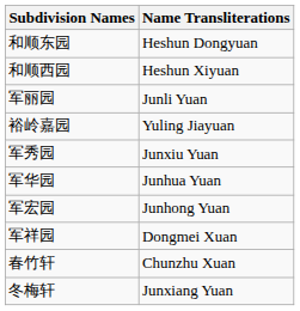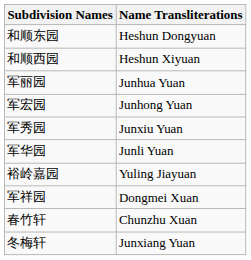 <table class="wikitable sortable">
 <tr>
 <th>Subdivision Names</th>
 <th>Name Transliterations</th>
 </tr>
 <tr>
 <td>和顺东园</td>
 <td>Heshun Dongyuan</td>
 </tr>
 <tr>
 <td>和顺西园</td>
 <td>Heshun Xiyuan</td>
 </tr>
 <tr>
 <td>军丽园</td>
-<td>Junli Yuan</td>
+<td>Junhua Yuan</td>
 </tr>
 <tr>
-<td>裕岭嘉园</td>
-<td>Yuling Jiayuan</td>
+<td>军宏园</td>
+<td>Junhong Yuan</td>
 </tr>
 <tr>
 <td>军秀园</td>
 <td>Junxiu Yuan</td>
 </tr>
 <tr>
 <td>军华园</td>
-<td>Junhua Yuan</td>
+<td>Junli Yuan</td>
 </tr>
 <tr>
-<td>军宏园</td>
-<td>Junhong Yuan</td>
+<td>裕岭嘉园</td>
+<td>Yuling Jiayuan</td>
 </tr>
 <tr>
 <td>军祥园</td>
 <td>Dongmei Xuan</td>
 </tr>
 <tr>
 <td>春竹轩</td>
 <td>Chunzhu Xuan</td>
 </tr>
 <tr>
 <td>冬梅轩</td>
 <td>Junxiang Yuan</td>
 </tr>
 </table>
